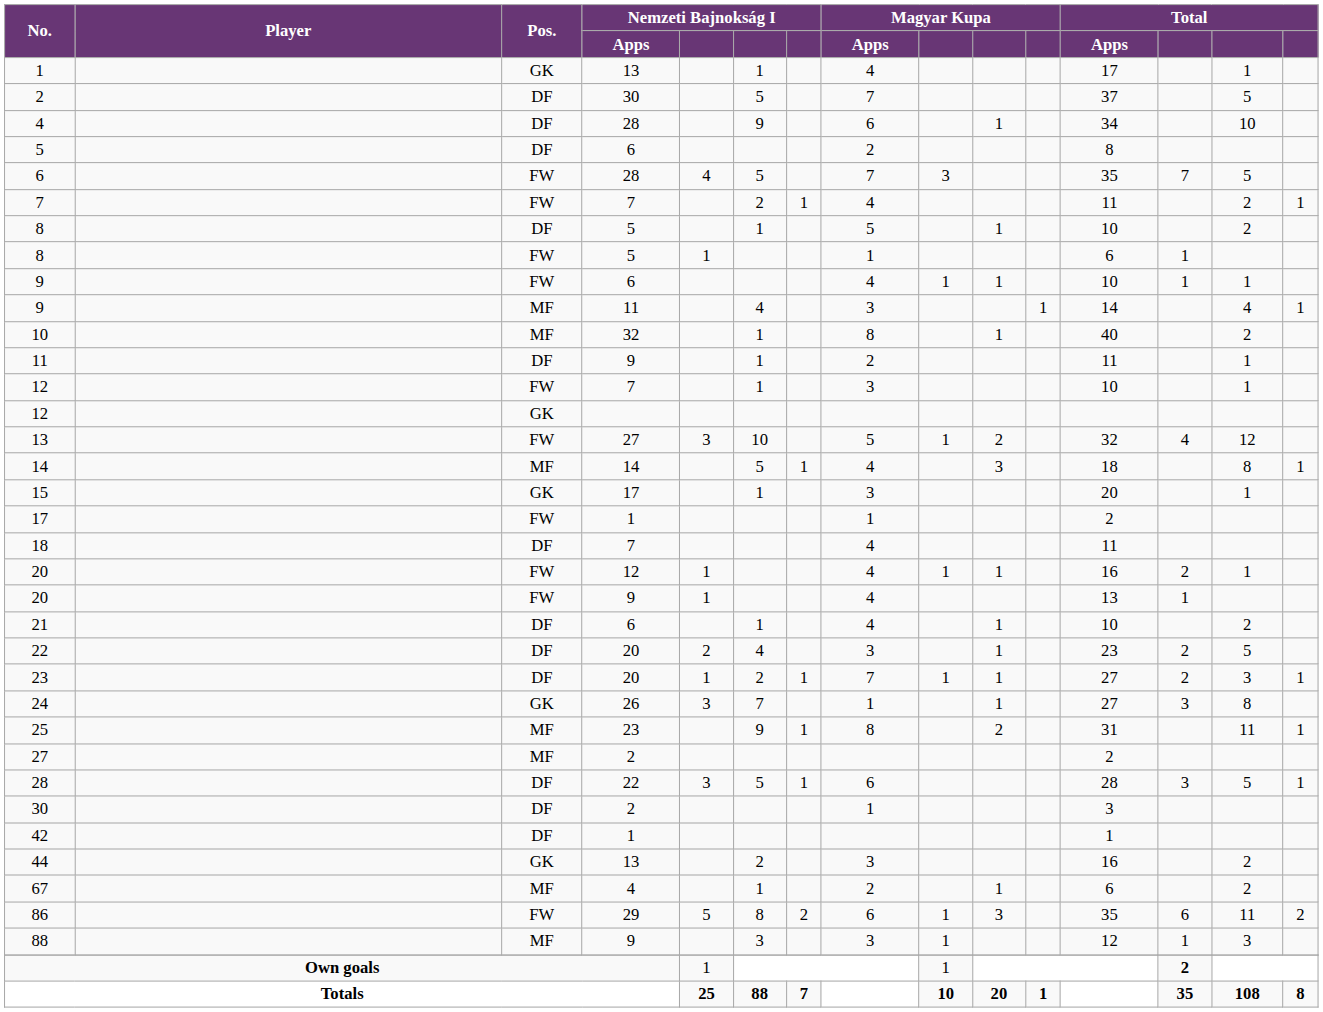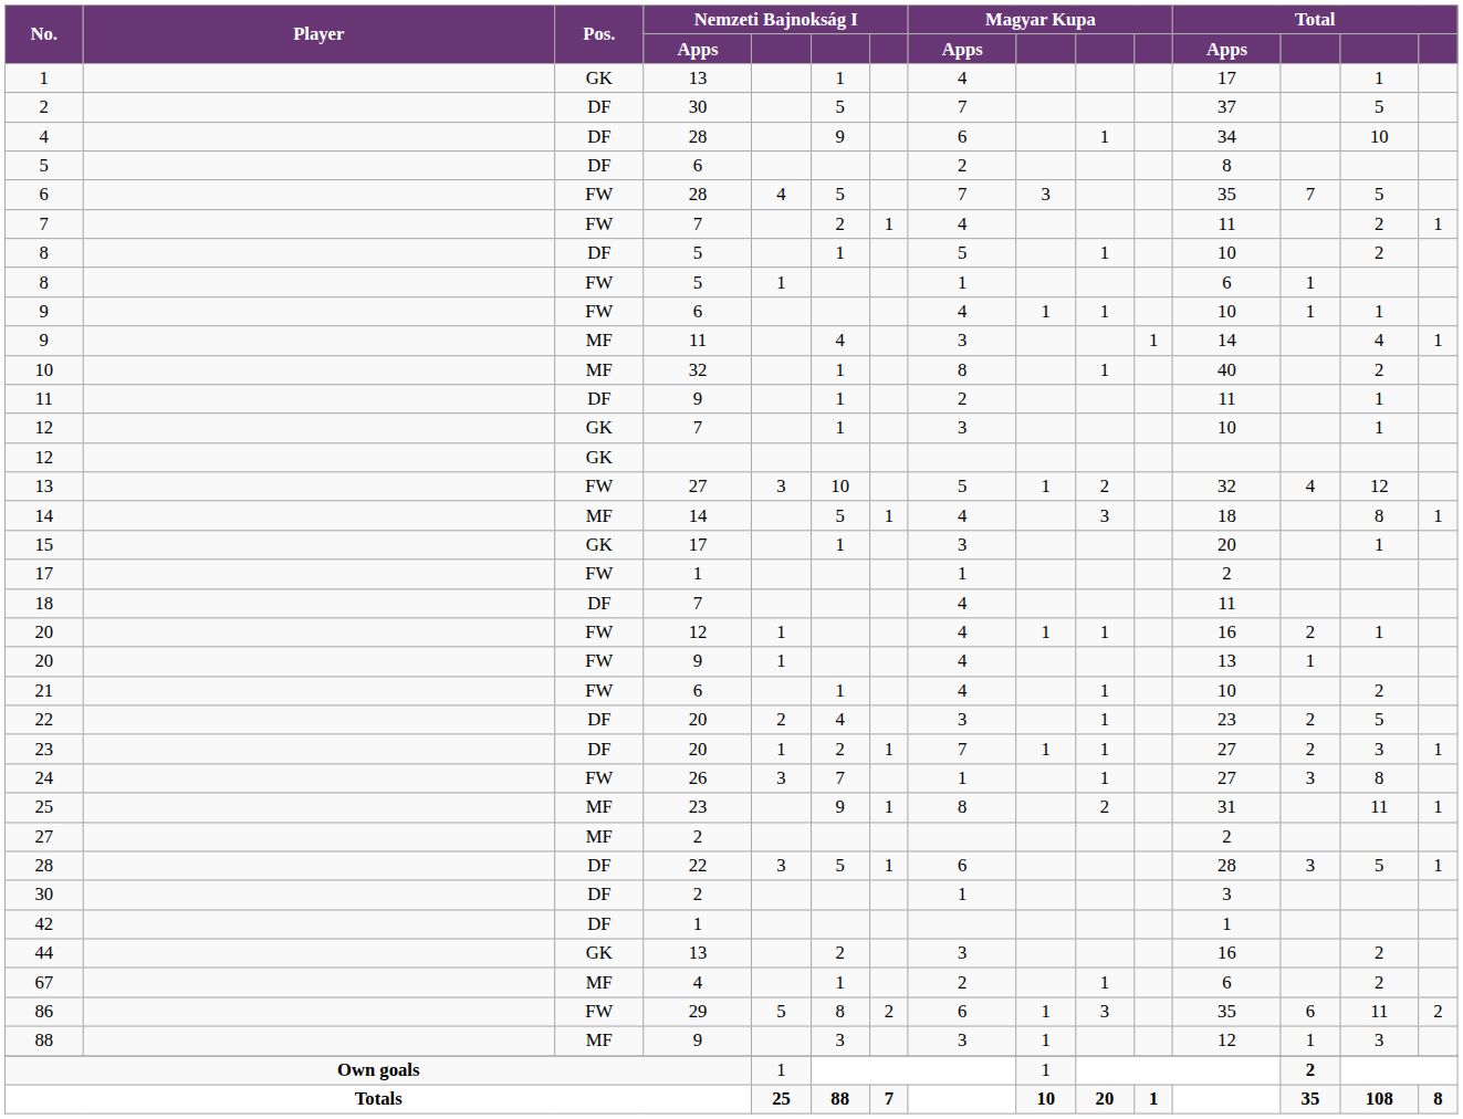 <table class="wikitable sortable alternance" style="text-align:center;width:100%">
 <tr>
 <th rowspan="2" style="background-color:#683675; color:#FFFFFF; width:5px">No.</th>
 <th rowspan="2" style="background-color:#683675; color:#FFFFFF; width:180px">Player</th>
 <th rowspan="2" style="background-color:#683675; color:#FFFFFF; width:5px">Pos.</th>
 <th colspan="4" style="background:#683675; color:#FFFFFF">Nemzeti Bajnokság I</th>
 <th colspan="4" style="background:#683675; color:#FFFFFF">Magyar Kupa</th>
 <th colspan="4" style="background:#683675; color:#FFFFFF">Total</th>
 </tr>
 <tr style="text-align:center">
 <th width="4" style="background-color:#683675; color:#FFFFFF">Apps</th>
 <th width="4" style="background-color:#683675"></th>
 <th width="4" style="background-color:#683675"></th>
 <th width="4" style="background-color:#683675"></th>
 <th width="4" style="background-color:#683675; color:#FFFFFF">Apps</th>
 <th width="4" style="background-color:#683675"></th>
 <th width="4" style="background-color:#683675"></th>
 <th width="4" style="background-color:#683675"></th>
 <th width="4" style="background-color:#683675; color:#FFFFFF">Apps</th>
 <th width="4" style="background-color:#683675"></th>
 <th width="4" style="background-color:#683675"></th>
 <th width="4" style="background-color:#683675"></th>
 </tr>
 <tr>
 <td>1</td>
 <td> </td>
 <td>GK</td>
 <td>13</td>
 <td></td>
 <td>1</td>
 <td></td>
 <td>4</td>
 <td></td>
 <td></td>
 <td></td>
 <td>17</td>
 <td></td>
 <td>1</td>
 <td></td>
 </tr>
 <tr>
 <td>2</td>
 <td> </td>
 <td>DF</td>
 <td>30</td>
 <td></td>
 <td>5</td>
 <td></td>
 <td>7</td>
 <td></td>
 <td></td>
 <td></td>
 <td>37</td>
 <td></td>
 <td>5</td>
 <td></td>
 </tr>
 <tr>
 <td>4</td>
 <td> </td>
 <td>DF</td>
 <td>28</td>
 <td></td>
 <td>9</td>
 <td></td>
 <td>6</td>
 <td></td>
 <td>1</td>
 <td></td>
 <td>34</td>
 <td></td>
 <td>10</td>
 <td></td>
 </tr>
 <tr>
 <td>5</td>
 <td> </td>
 <td>DF</td>
 <td>6</td>
 <td></td>
 <td></td>
 <td></td>
 <td>2</td>
 <td></td>
 <td></td>
 <td></td>
 <td>8</td>
 <td></td>
 <td></td>
 <td></td>
 </tr>
 <tr>
 <td>6</td>
 <td> </td>
 <td>FW</td>
 <td>28</td>
 <td>4</td>
 <td>5</td>
 <td></td>
 <td>7</td>
 <td>3</td>
 <td></td>
 <td></td>
 <td>35</td>
 <td>7</td>
 <td>5</td>
 <td></td>
 </tr>
 <tr>
 <td>7</td>
 <td> </td>
 <td>FW</td>
 <td>7</td>
 <td></td>
 <td>2</td>
 <td>1</td>
 <td>4</td>
 <td></td>
 <td></td>
 <td></td>
 <td>11</td>
 <td></td>
 <td>2</td>
 <td>1</td>
 </tr>
 <tr>
 <td>8</td>
 <td> </td>
 <td>DF</td>
 <td>5</td>
 <td></td>
 <td>1</td>
 <td></td>
 <td>5</td>
 <td></td>
 <td>1</td>
 <td></td>
 <td>10</td>
 <td></td>
 <td>2</td>
 <td></td>
 </tr>
 <tr>
 <td>8</td>
 <td> </td>
 <td>FW</td>
 <td>5</td>
 <td>1</td>
 <td></td>
 <td></td>
 <td>1</td>
 <td></td>
 <td></td>
 <td></td>
 <td>6</td>
 <td>1</td>
 <td></td>
 <td></td>
 </tr>
 <tr>
 <td>9</td>
 <td> </td>
 <td>FW</td>
 <td>6</td>
 <td></td>
 <td></td>
 <td></td>
 <td>4</td>
 <td>1</td>
 <td>1</td>
 <td></td>
 <td>10</td>
 <td>1</td>
 <td>1</td>
 <td></td>
 </tr>
 <tr>
 <td>9</td>
 <td> </td>
 <td>MF</td>
 <td>11</td>
 <td></td>
 <td>4</td>
 <td></td>
 <td>3</td>
 <td></td>
 <td></td>
 <td>1</td>
 <td>14</td>
 <td></td>
 <td>4</td>
 <td>1</td>
 </tr>
 <tr>
 <td>10</td>
 <td> </td>
 <td>MF</td>
 <td>32</td>
 <td></td>
 <td>1</td>
 <td></td>
 <td>8</td>
 <td></td>
 <td>1</td>
 <td></td>
 <td>40</td>
 <td></td>
 <td>2</td>
 <td></td>
 </tr>
 <tr>
 <td>11</td>
 <td> </td>
 <td>DF</td>
 <td>9</td>
 <td></td>
 <td>1</td>
 <td></td>
 <td>2</td>
 <td></td>
 <td></td>
 <td></td>
 <td>11</td>
 <td></td>
 <td>1</td>
 <td></td>
 </tr>
 <tr>
 <td>12</td>
 <td> </td>
-<td>FW</td>
+<td>GK</td>
 <td>7</td>
 <td></td>
 <td>1</td>
 <td></td>
 <td>3</td>
 <td></td>
 <td></td>
 <td></td>
 <td>10</td>
 <td></td>
 <td>1</td>
 <td></td>
 </tr>
 <tr>
 <td>12</td>
 <td> </td>
 <td>GK</td>
 <td></td>
 <td></td>
 <td></td>
 <td></td>
 <td></td>
 <td></td>
 <td></td>
 <td></td>
 <td></td>
 <td></td>
 <td></td>
 <td></td>
 </tr>
 <tr>
 <td>13</td>
 <td> </td>
 <td>FW</td>
 <td>27</td>
 <td>3</td>
 <td>10</td>
 <td></td>
 <td>5</td>
 <td>1</td>
 <td>2</td>
 <td></td>
 <td>32</td>
 <td>4</td>
 <td>12</td>
 <td></td>
 </tr>
 <tr>
 <td>14</td>
 <td> </td>
 <td>MF</td>
 <td>14</td>
 <td></td>
 <td>5</td>
 <td>1</td>
 <td>4</td>
 <td></td>
 <td>3</td>
 <td></td>
 <td>18</td>
 <td></td>
 <td>8</td>
 <td>1</td>
 </tr>
 <tr>
 <td>15</td>
 <td> </td>
 <td>GK</td>
 <td>17</td>
 <td></td>
 <td>1</td>
 <td></td>
 <td>3</td>
 <td></td>
 <td></td>
 <td></td>
 <td>20</td>
 <td></td>
 <td>1</td>
 <td></td>
 </tr>
 <tr>
 <td>17</td>
 <td> </td>
 <td>FW</td>
 <td>1</td>
 <td></td>
 <td></td>
 <td></td>
 <td>1</td>
 <td></td>
 <td></td>
 <td></td>
 <td>2</td>
 <td></td>
 <td></td>
 <td></td>
 </tr>
 <tr>
 <td>18</td>
 <td> </td>
 <td>DF</td>
 <td>7</td>
 <td></td>
 <td></td>
 <td></td>
 <td>4</td>
 <td></td>
 <td></td>
 <td></td>
 <td>11</td>
 <td></td>
 <td></td>
 <td></td>
 </tr>
 <tr>
 <td>20</td>
 <td> </td>
 <td>FW</td>
 <td>12</td>
 <td>1</td>
 <td></td>
 <td></td>
 <td>4</td>
 <td>1</td>
 <td>1</td>
 <td></td>
 <td>16</td>
 <td>2</td>
 <td>1</td>
 <td></td>
 </tr>
 <tr>
 <td>20</td>
 <td> </td>
 <td>FW</td>
 <td>9</td>
 <td>1</td>
 <td></td>
 <td></td>
 <td>4</td>
 <td></td>
 <td></td>
 <td></td>
 <td>13</td>
 <td>1</td>
 <td></td>
 <td></td>
 </tr>
 <tr>
 <td>21</td>
 <td> </td>
-<td>DF</td>
+<td>FW</td>
 <td>6</td>
 <td></td>
 <td>1</td>
 <td></td>
 <td>4</td>
 <td></td>
 <td>1</td>
 <td></td>
 <td>10</td>
 <td></td>
 <td>2</td>
 <td></td>
 </tr>
 <tr>
 <td>22</td>
 <td> </td>
 <td>DF</td>
 <td>20</td>
 <td>2</td>
 <td>4</td>
 <td></td>
 <td>3</td>
 <td></td>
 <td>1</td>
 <td></td>
 <td>23</td>
 <td>2</td>
 <td>5</td>
 <td></td>
 </tr>
 <tr>
 <td>23</td>
 <td> </td>
 <td>DF</td>
 <td>20</td>
 <td>1</td>
 <td>2</td>
 <td>1</td>
 <td>7</td>
 <td>1</td>
 <td>1</td>
 <td></td>
 <td>27</td>
 <td>2</td>
 <td>3</td>
 <td>1</td>
 </tr>
 <tr>
 <td>24</td>
 <td> </td>
-<td>GK</td>
+<td>FW</td>
 <td>26</td>
 <td>3</td>
 <td>7</td>
 <td></td>
 <td>1</td>
 <td></td>
 <td>1</td>
 <td></td>
 <td>27</td>
 <td>3</td>
 <td>8</td>
 <td></td>
 </tr>
 <tr>
 <td>25</td>
 <td> </td>
 <td>MF</td>
 <td>23</td>
 <td></td>
 <td>9</td>
 <td>1</td>
 <td>8</td>
 <td></td>
 <td>2</td>
 <td></td>
 <td>31</td>
 <td></td>
 <td>11</td>
 <td>1</td>
 </tr>
 <tr>
 <td>27</td>
 <td> </td>
 <td>MF</td>
 <td>2</td>
 <td></td>
 <td></td>
 <td></td>
 <td></td>
 <td></td>
 <td></td>
 <td></td>
 <td>2</td>
 <td></td>
 <td></td>
 <td></td>
 </tr>
 <tr>
 <td>28</td>
 <td> </td>
 <td>DF</td>
 <td>22</td>
 <td>3</td>
 <td>5</td>
 <td>1</td>
 <td>6</td>
 <td></td>
 <td></td>
 <td></td>
 <td>28</td>
 <td>3</td>
 <td>5</td>
 <td>1</td>
 </tr>
 <tr>
 <td>30</td>
 <td> </td>
 <td>DF</td>
 <td>2</td>
 <td></td>
 <td></td>
 <td></td>
 <td>1</td>
 <td></td>
 <td></td>
 <td></td>
 <td>3</td>
 <td></td>
 <td></td>
 <td></td>
 </tr>
 <tr>
 <td>42</td>
 <td> </td>
 <td>DF</td>
 <td>1</td>
 <td></td>
 <td></td>
 <td></td>
 <td></td>
 <td></td>
 <td></td>
 <td></td>
 <td>1</td>
 <td></td>
 <td></td>
 <td></td>
 </tr>
 <tr>
 <td>44</td>
 <td> </td>
 <td>GK</td>
 <td>13</td>
 <td></td>
 <td>2</td>
 <td></td>
 <td>3</td>
 <td></td>
 <td></td>
 <td></td>
 <td>16</td>
 <td></td>
 <td>2</td>
 <td></td>
 </tr>
 <tr>
 <td>67</td>
 <td> </td>
 <td>MF</td>
 <td>4</td>
 <td></td>
 <td>1</td>
 <td></td>
 <td>2</td>
 <td></td>
 <td>1</td>
 <td></td>
 <td>6</td>
 <td></td>
 <td>2</td>
 <td></td>
 </tr>
 <tr>
 <td>86</td>
 <td> </td>
 <td>FW</td>
 <td>29</td>
 <td>5</td>
 <td>8</td>
 <td>2</td>
 <td>6</td>
 <td>1</td>
 <td>3</td>
 <td></td>
 <td>35</td>
 <td>6</td>
 <td>11</td>
 <td>2</td>
 </tr>
 <tr>
 <td>88</td>
 <td> </td>
 <td>MF</td>
 <td>9</td>
 <td></td>
 <td>3</td>
 <td></td>
 <td>3</td>
 <td>1</td>
 <td></td>
 <td></td>
 <td>12</td>
 <td>1</td>
 <td>3</td>
 <td></td>
 </tr>
 <tr>
 </tr>
 <tr class="sortbottom">
 <td colspan="4"><strong>Own goals</strong></td>
 <td>1</td>
 <td colspan="3" style="background:white;text-align:center"></td>
 <td>1</td>
 <td colspan="3" style="background:white;text-align:center"></td>
 <td><strong>2</strong></td>
 <td colspan="2" style="background:white;text-align:center"></td>
 </tr>
 <tr class="sortbottom">
 <td colspan="4" style="background:white;text-align:center"><strong>Totals</strong></td>
 <td><strong>25</strong></td>
 <td><strong>88</strong></td>
 <td><strong>7</strong></td>
 <td rowspan="3" style="background:white;text-align:center"></td>
 <td><strong>10</strong></td>
 <td><strong>20</strong></td>
 <td><strong>1</strong></td>
 <td rowspan="3" style="background:white;text-align:center"></td>
 <td><strong>35</strong></td>
 <td><strong>108</strong></td>
 <td><strong>8</strong></td>
 </tr>
 </table>
